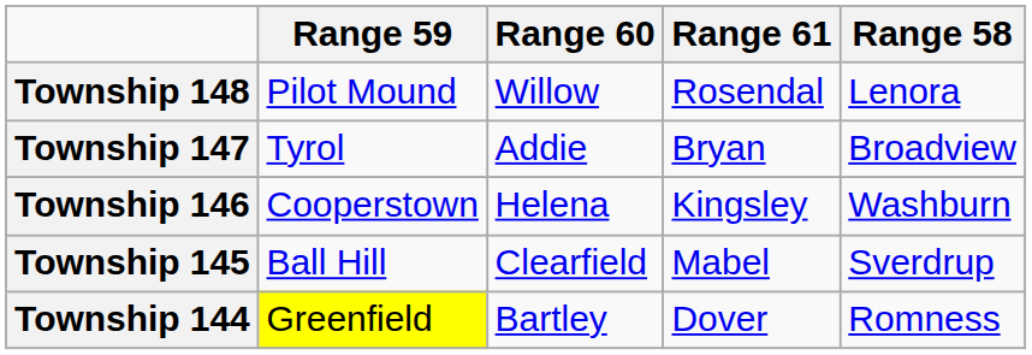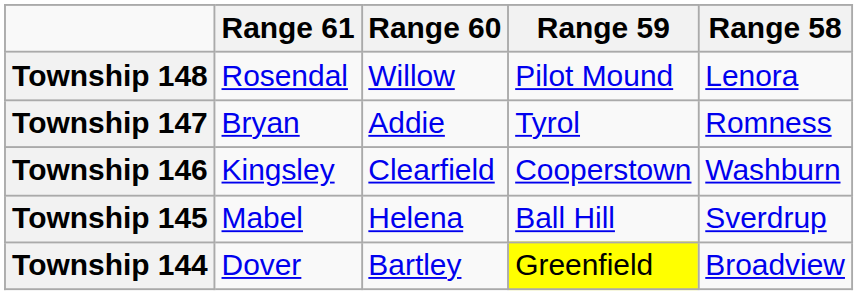 <table class="wikitable" style="margin-left: auto; margin-right: auto; border: none;">
 <tr>
 <td></td>
+<th scope="col">Range 61</th>
+<th scope="col">Range 60</th>
 <th scope="col">Range 59</th>
-<th scope="col">Range 60</th>
-<th scope="col">Range 61</th>
 <th scope="col">Range 58</th>
 </tr>
 <tr>
 <th scope="col">Township 148</th>
+<td><a href='#'>Rosendal</a></td>
+<td><a href='#'>Willow</a></td>
 <td><a href='#'>Pilot Mound</a></td>
-<td><a href='#'>Willow</a></td>
-<td><a href='#'>Rosendal</a></td>
 <td><a href='#'>Lenora</a></td>
 </tr>
 <tr>
 <th scope="col">Township 147</th>
+<td><a href='#'>Bryan</a></td>
+<td><a href='#'>Addie</a></td>
 <td><a href='#'>Tyrol</a></td>
-<td><a href='#'>Addie</a></td>
-<td><a href='#'>Bryan</a></td>
-<td><a href='#'>Broadview</a></td>
+<td><a href='#'>Romness</a></td>
 </tr>
 <tr>
 <th scope="col">Township 146</th>
+<td><a href='#'>Kingsley</a></td>
+<td><a href='#'>Clearfield</a></td>
 <td><a href='#'>Cooperstown</a></td>
-<td><a href='#'>Helena</a></td>
-<td><a href='#'>Kingsley</a></td>
 <td><a href='#'>Washburn</a></td>
 </tr>
 <tr>
 <th scope="col">Township 145</th>
+<td><a href='#'>Mabel</a></td>
+<td><a href='#'>Helena</a></td>
 <td><a href='#'>Ball Hill</a></td>
-<td><a href='#'>Clearfield</a></td>
-<td><a href='#'>Mabel</a></td>
 <td><a href='#'>Sverdrup</a></td>
 </tr>
 <tr>
 <th scope="col">Township 144</th>
+<td><a href='#'>Dover</a></td>
+<td><a href='#'>Bartley</a></td>
 <td style="background: yellow">Greenfield</td>
-<td><a href='#'>Bartley</a></td>
-<td><a href='#'>Dover</a></td>
-<td><a href='#'>Romness</a></td>
+<td><a href='#'>Broadview</a></td>
 </tr>
 </table>
